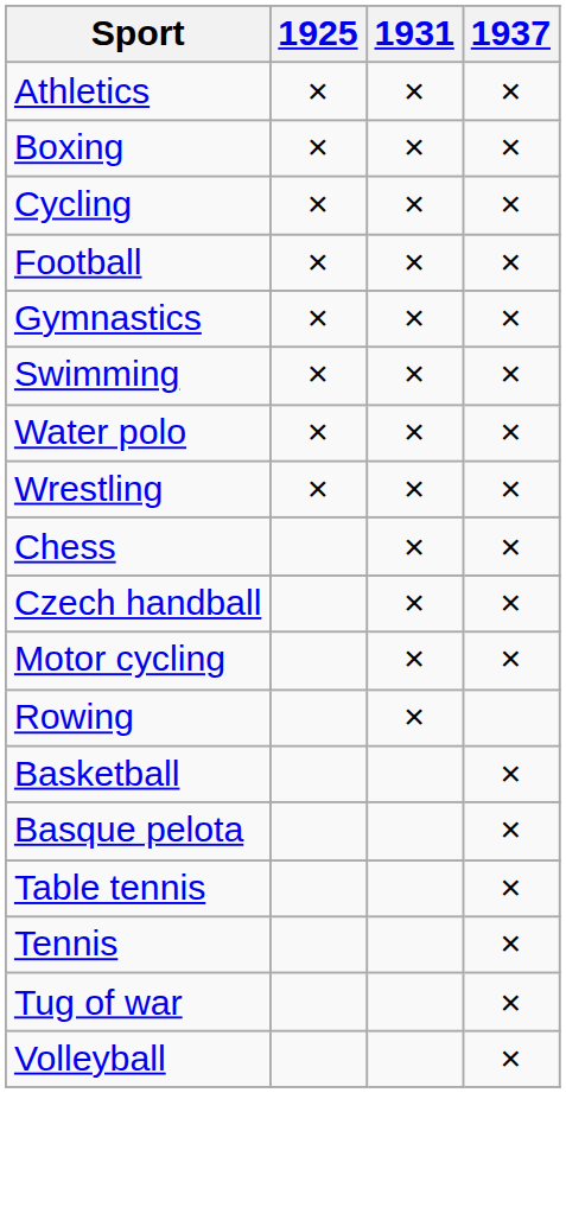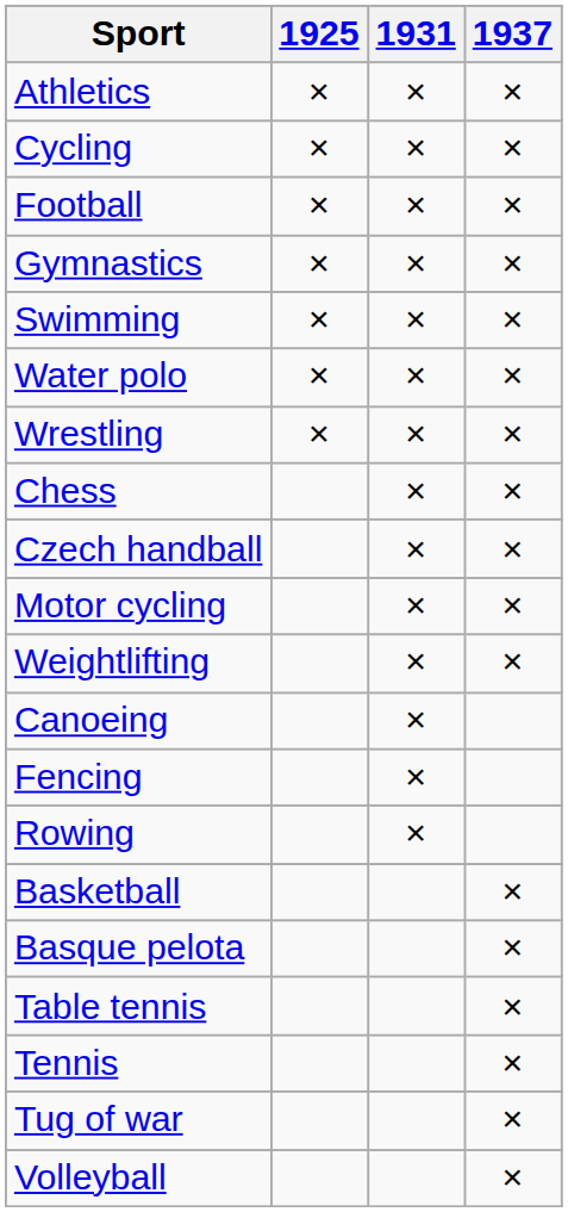 <table class="wikitable" style="text-align:center">
 <tr>
 <th>Sport</th>
 <th><a href='#'>1925</a></th>
 <th><a href='#'>1931</a></th>
 <th><a href='#'>1937</a></th>
 </tr>
 <tr>
 <td align=left><a href='#'>Athletics</a></td>
-<td>×</td>
-<td>×</td>
-<td>×</td>
-</tr>
-<tr>
-<td align=left><a href='#'>Boxing</a></td>
 <td>×</td>
 <td>×</td>
 <td>×</td>
 </tr>
 <tr>
 <td align=left><a href='#'>Cycling</a></td>
 <td>×</td>
 <td>×</td>
 <td>×</td>
 </tr>
 <tr>
 <td align=left><a href='#'>Football</a></td>
 <td>×</td>
 <td>×</td>
 <td>×</td>
 </tr>
 <tr>
 <td align=left><a href='#'>Gymnastics</a></td>
 <td>×</td>
 <td>×</td>
 <td>×</td>
 </tr>
 <tr>
 <td align=left><a href='#'>Swimming</a></td>
 <td>×</td>
 <td>×</td>
 <td>×</td>
 </tr>
 <tr>
 <td align=left><a href='#'>Water polo</a></td>
 <td>×</td>
 <td>×</td>
 <td>×</td>
 </tr>
 <tr>
 <td align=left><a href='#'>Wrestling</a></td>
 <td>×</td>
 <td>×</td>
 <td>×</td>
 </tr>
 <tr>
 <td align=left><a href='#'>Chess</a></td>
 <td></td>
 <td>×</td>
 <td>×</td>
 </tr>
 <tr>
 <td align=left><a href='#'>Czech handball</a></td>
 <td></td>
 <td>×</td>
 <td>×</td>
 </tr>
 <tr>
 <td align=left><a href='#'>Motor cycling</a></td>
 <td></td>
 <td>×</td>
 <td>×</td>
 </tr>
 <tr>
+<td align=left><a href='#'>Weightlifting</a></td>
+<td></td>
+<td>×</td>
+<td>×</td>
+</tr>
+<tr>
+<td align=left><a href='#'>Canoeing</a></td>
+<td></td>
+<td>×</td>
+<td></td>
+</tr>
+<tr>
+<td align=left><a href='#'>Fencing</a></td>
+<td></td>
+<td>×</td>
+<td></td>
+</tr>
+<tr>
 <td align=left><a href='#'>Rowing</a></td>
 <td></td>
 <td>×</td>
 <td></td>
 </tr>
 <tr>
 <td align=left><a href='#'>Basketball</a></td>
 <td></td>
 <td></td>
 <td>×</td>
 </tr>
 <tr>
 <td align=left><a href='#'>Basque pelota</a></td>
 <td></td>
 <td></td>
 <td>×</td>
 </tr>
 <tr>
 <td align=left><a href='#'>Table tennis</a></td>
 <td></td>
 <td></td>
 <td>×</td>
 </tr>
 <tr>
 <td align=left><a href='#'>Tennis</a></td>
 <td></td>
 <td></td>
 <td>×</td>
 </tr>
 <tr>
 <td align=left><a href='#'>Tug of war</a></td>
 <td></td>
 <td></td>
 <td>×</td>
 </tr>
 <tr>
 <td align=left><a href='#'>Volleyball</a></td>
 <td></td>
 <td></td>
 <td>×</td>
 </tr>
 </table>
